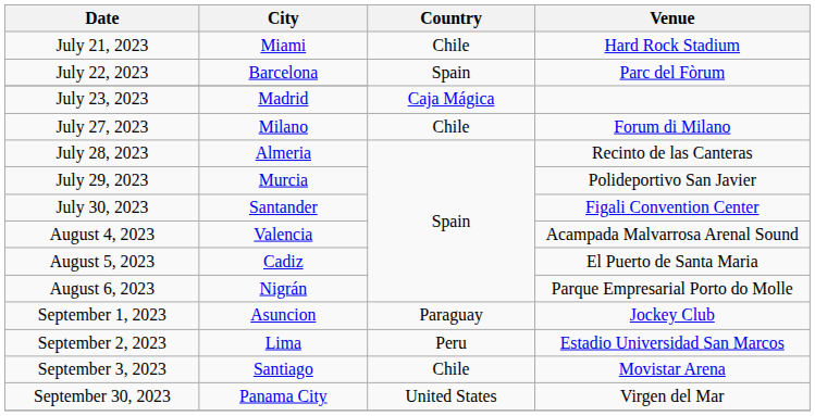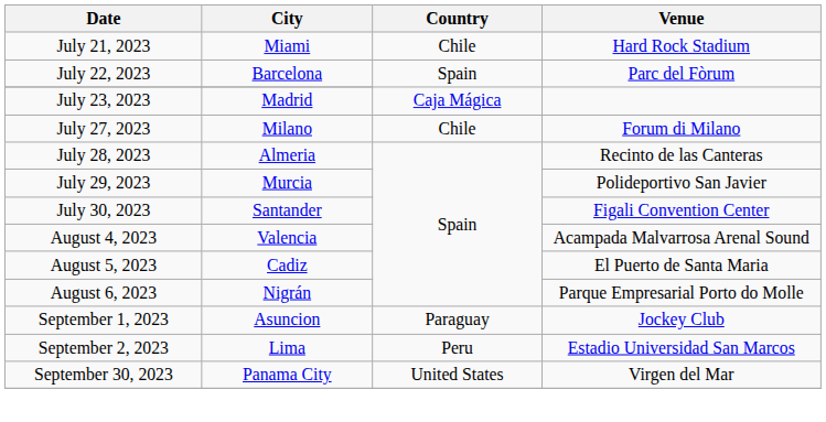 <table class="wikitable" style="text-align:center;">
 <tr>
 <th style="width:175px;">Date</th>
 <th style="width:150px;">City</th>
 <th style="width:150px;">Country</th>
 <th style="width:250px;">Venue</th>
 </tr>
 <tr>
 <td>July 21, 2023</td>
 <td><a href='#'>Miami</a></td>
 <td>Chile</td>
 <td><a href='#'>Hard Rock Stadium</a></td>
 </tr>
 <tr>
 <td>July 22, 2023</td>
 <td><a href='#'>Barcelona</a></td>
 <td rowspan="2">Spain</td>
 <td><a href='#'>Parc del Fòrum</a></td>
 </tr>
 <tr>
 </tr>
 <tr>
 <td>July 23, 2023</td>
 <td><a href='#'>Madrid</a></td>
 <td><a href='#'>Caja Mágica</a></td>
 </tr>
 <tr>
 <td>July 27, 2023</td>
 <td><a href='#'>Milano</a></td>
 <td>Chile</td>
 <td><a href='#'>Forum di Milano</a></td>
 </tr>
 <tr>
 <td>July 28, 2023</td>
 <td><a href='#'>Almeria</a></td>
 <td rowspan="6">Spain</td>
 <td>Recinto de las Canteras</td>
 </tr>
 <tr>
 <td>July 29, 2023</td>
 <td><a href='#'>Murcia</a></td>
 <td>Polideportivo San Javier</td>
 </tr>
 <tr>
 <td>July 30, 2023</td>
 <td><a href='#'>Santander</a></td>
 <td><a href='#'>Figali Convention Center</a></td>
 </tr>
 <tr>
 <td>August 4, 2023</td>
 <td><a href='#'>Valencia</a></td>
 <td>Acampada Malvarrosa Arenal Sound</td>
 </tr>
 <tr>
 <td>August 5, 2023</td>
 <td><a href='#'>Cadiz</a></td>
 <td>El Puerto de Santa Maria</td>
 </tr>
 <tr>
 <td>August 6, 2023</td>
 <td><a href='#'>Nigrán</a></td>
 <td>Parque Empresarial Porto do Molle</td>
 </tr>
 <tr>
 <td>September 1, 2023</td>
 <td><a href='#'>Asuncion</a></td>
 <td>Paraguay</td>
 <td><a href='#'>Jockey Club</a></td>
 </tr>
 <tr>
 <td>September 2, 2023</td>
 <td><a href='#'>Lima</a></td>
 <td>Peru</td>
 <td><a href='#'>Estadio Universidad San Marcos</a></td>
 </tr>
 <tr>
-<td>September 3, 2023</td>
-<td><a href='#'>Santiago</a></td>
-<td>Chile</td>
-<td><a href='#'>Movistar Arena</a></td>
-</tr>
-<tr>
 <td>September 30, 2023</td>
 <td><a href='#'>Panama City</a></td>
 <td>United States</td>
 <td>Virgen del Mar</td>
 </tr>
 <tr>
 </tr>
 </table>
